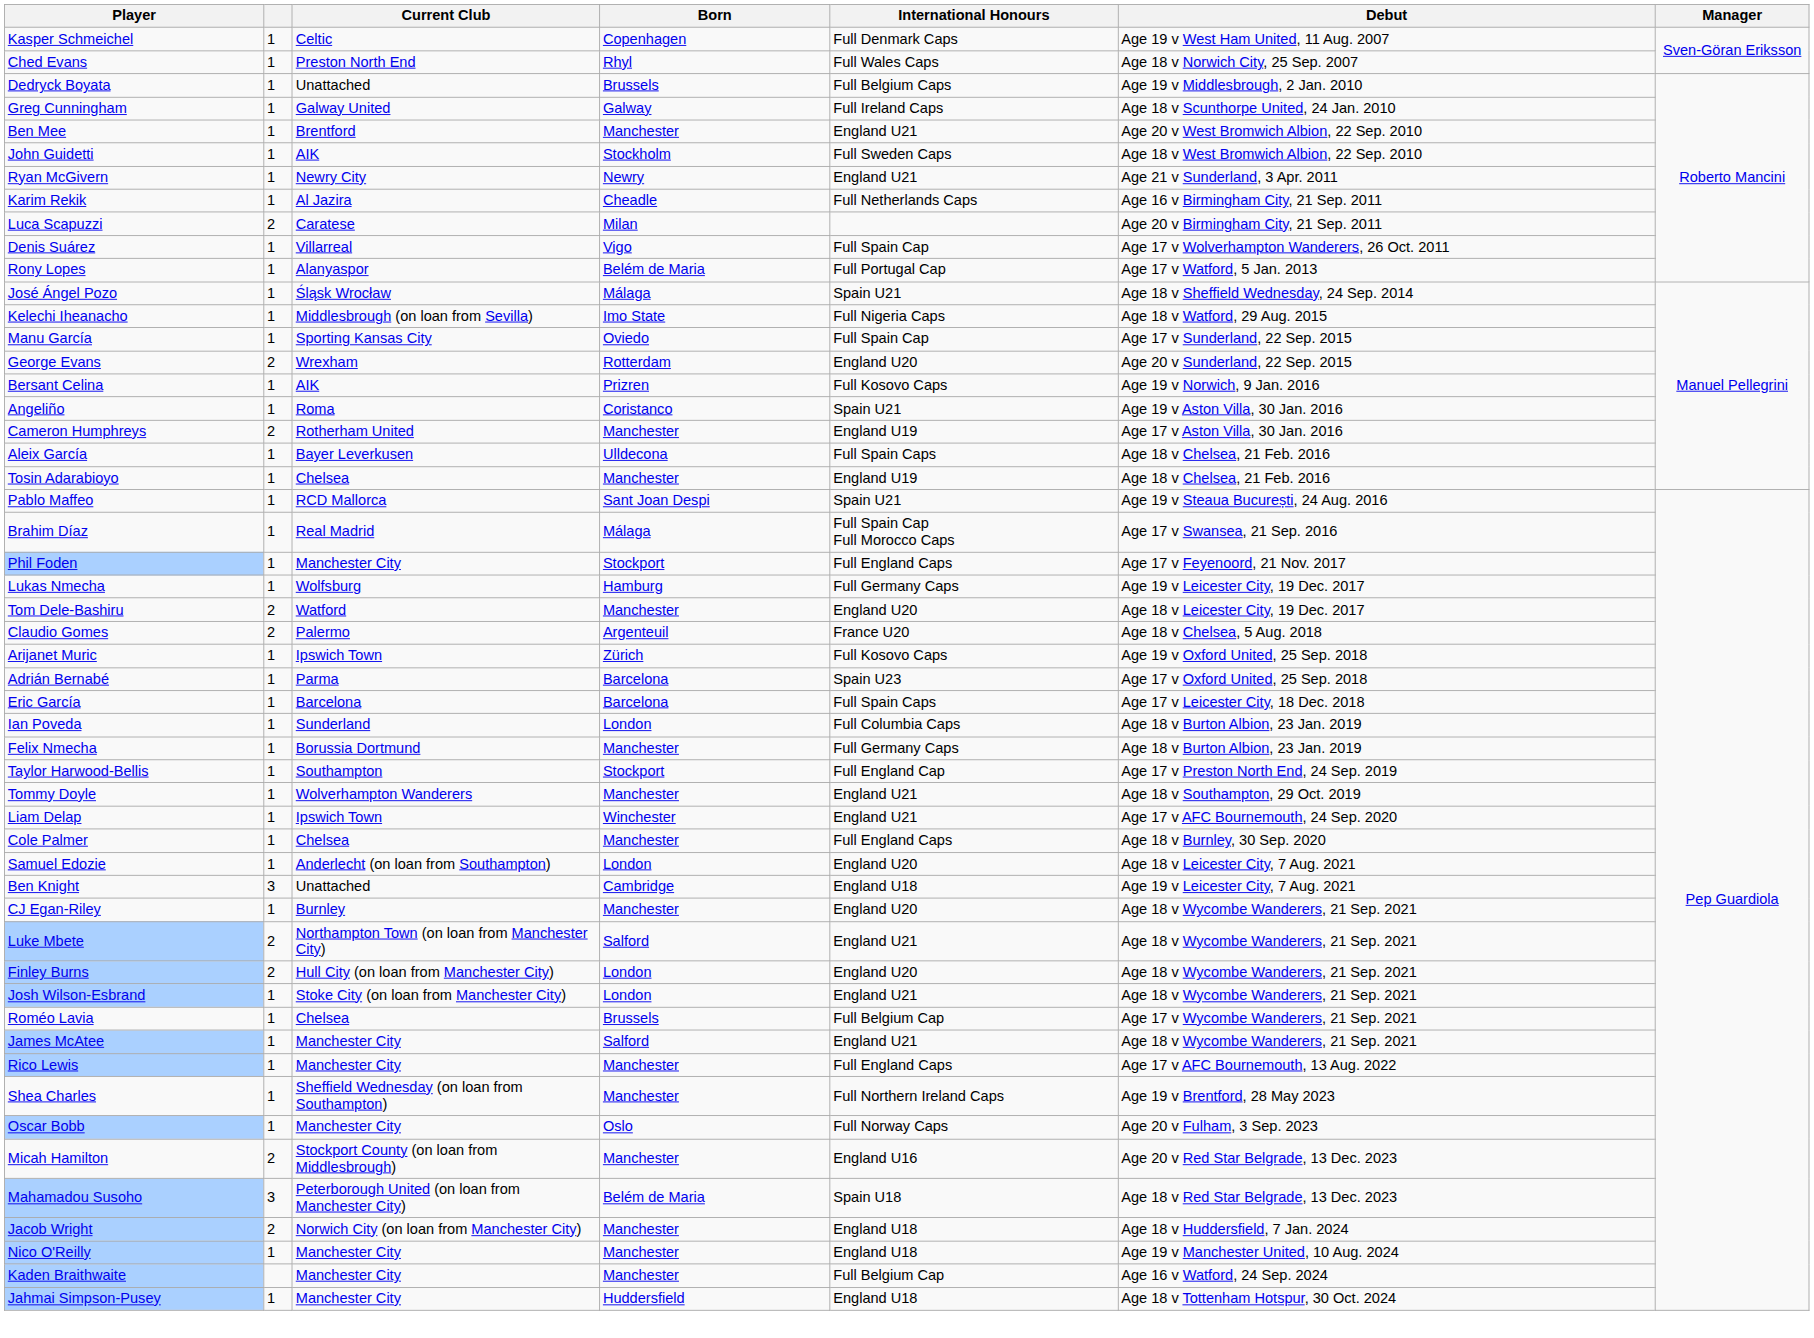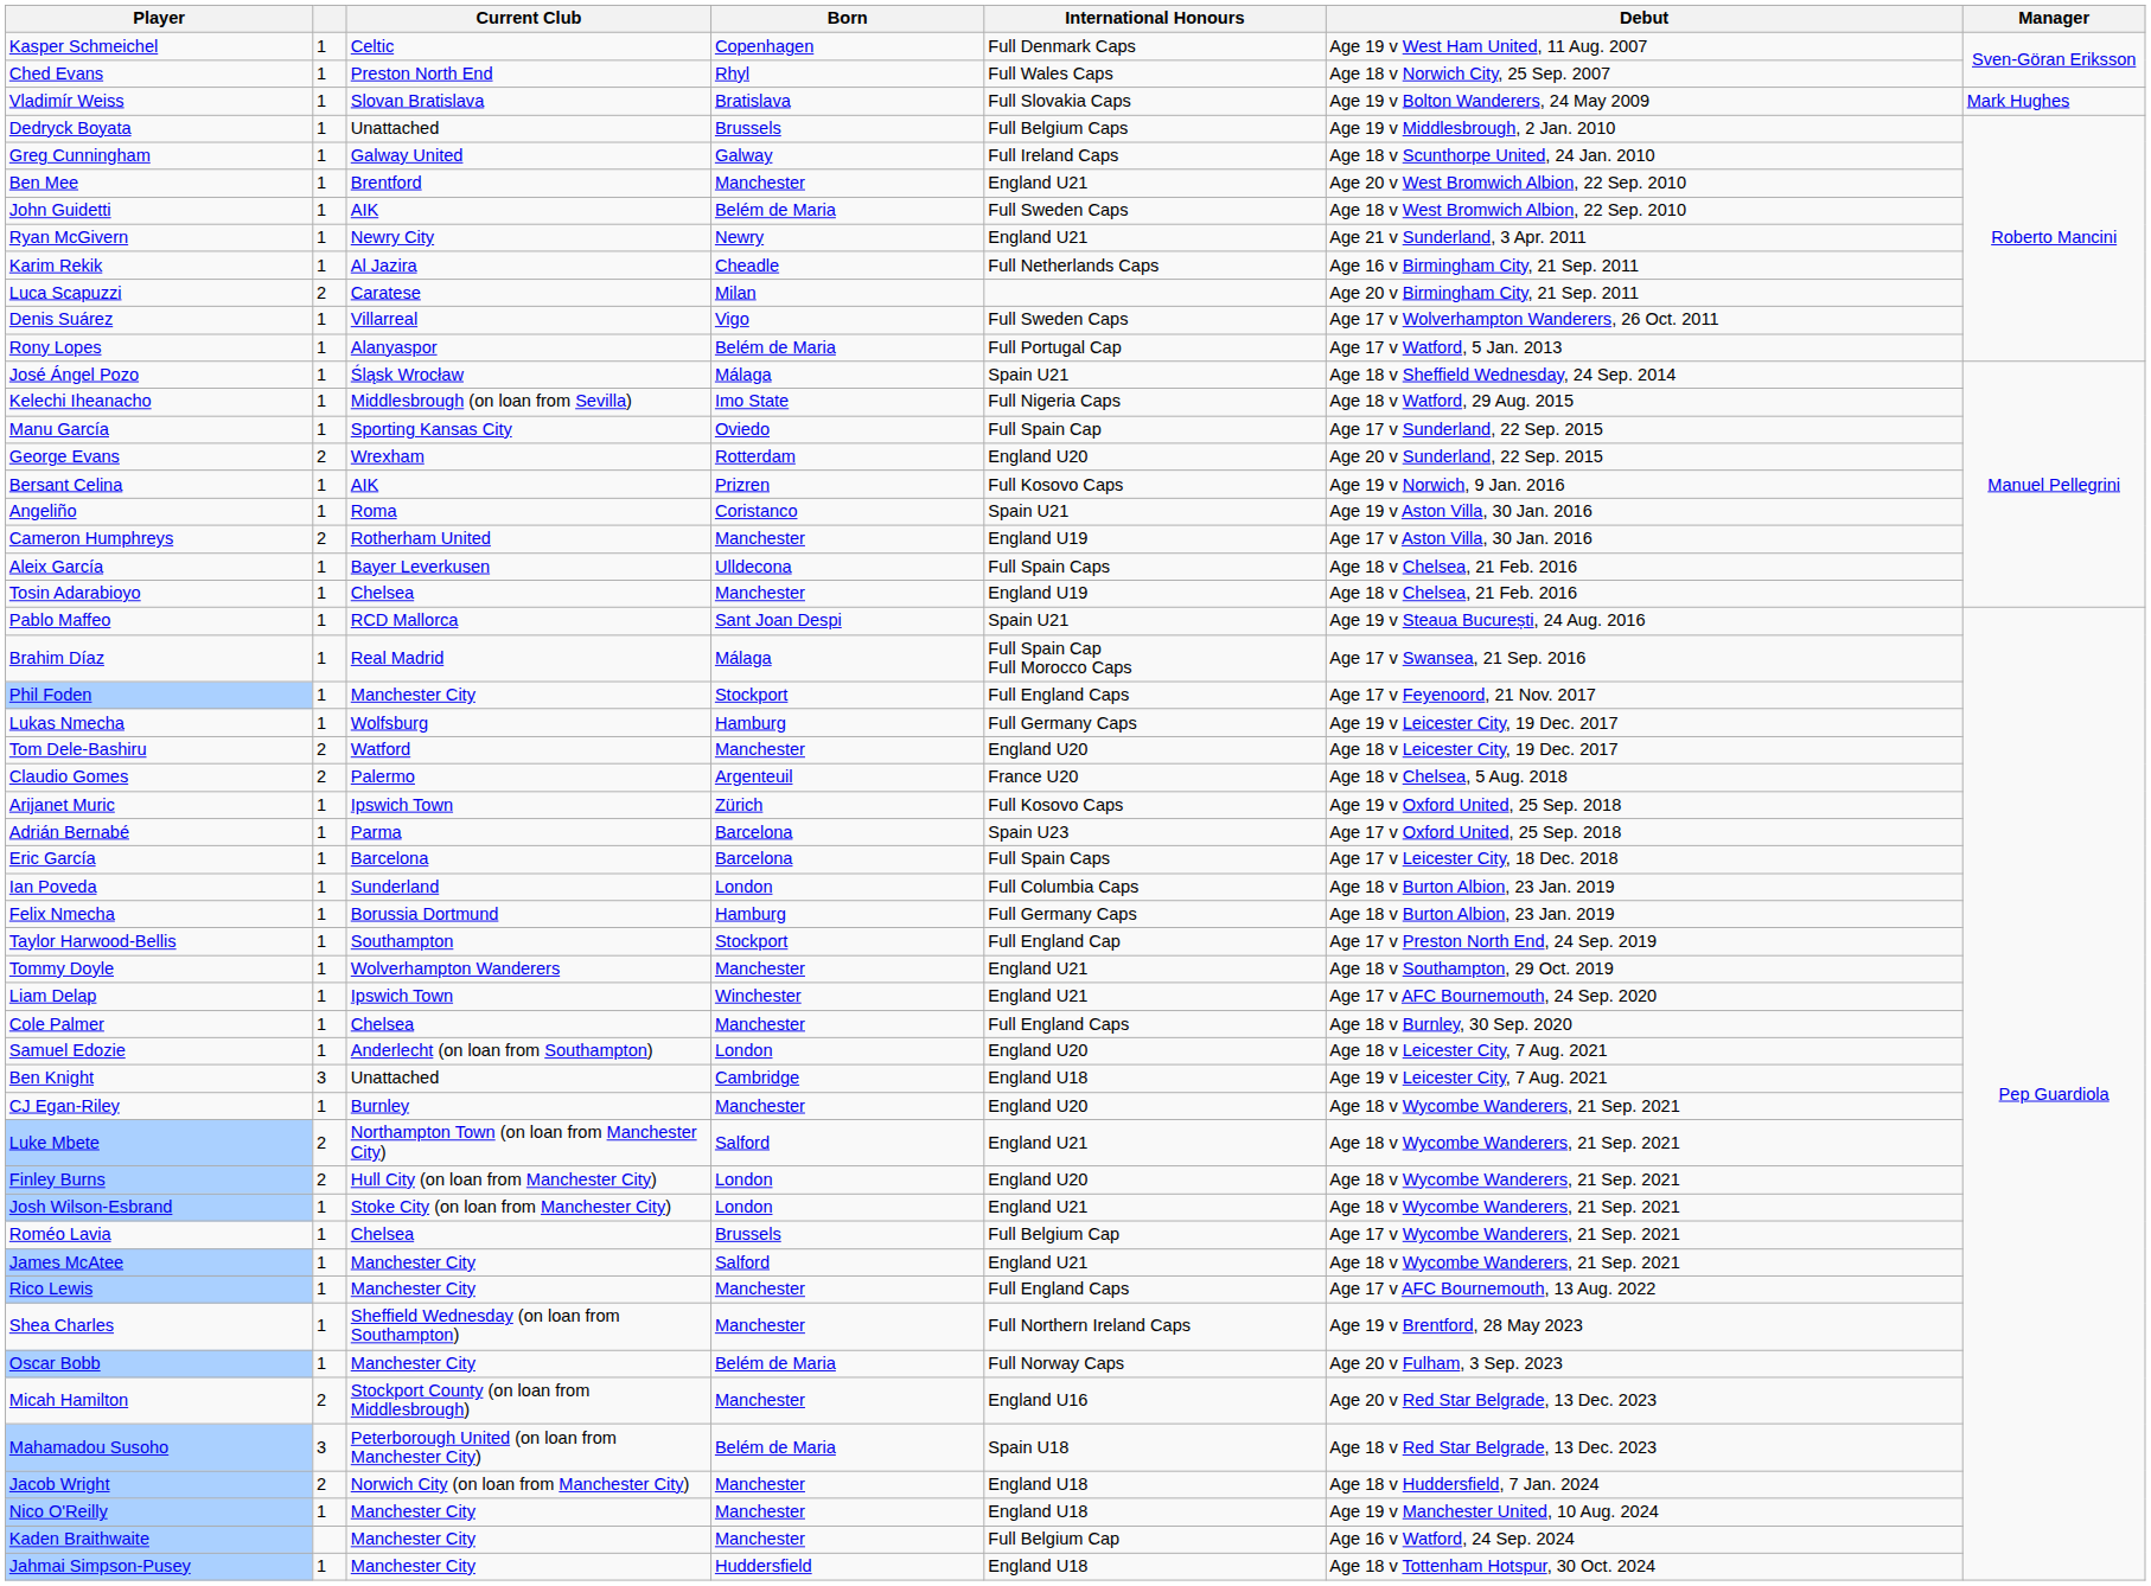 <table class="wikitable" width="100%">
 <tr>
 <th width="13.5%">Player</th>
 <th width="1.5%"></th>
 <th width="16%">Current Club</th>
 <th width="12%">Born</th>
 <th width="15%">International Honours</th>
 <th width="28%">Debut</th>
 <th width="8%">Manager</th>
 </tr>
 <tr>
 <td><a href='#'>Kasper Schmeichel</a></td>
 <td> 1</td>
 <td> <a href='#'>Celtic</a></td>
 <td><a href='#'>Copenhagen</a></td>
 <td> Full Denmark Caps</td>
 <td>Age 19 v <a href='#'>West Ham United</a>, 11 Aug. 2007</td>
 <td rowspan="2" align="center"><a href='#'>Sven-Göran Eriksson</a></td>
 </tr>
 <tr>
 <td><a href='#'>Ched Evans</a></td>
 <td> 1</td>
 <td> <a href='#'>Preston North End</a></td>
 <td><a href='#'>Rhyl</a></td>
 <td> Full Wales Caps</td>
 <td>Age 18 v <a href='#'>Norwich City</a>, 25 Sep. 2007</td>
+</tr>
+<tr>
+<td><a href='#'>Vladimír Weiss</a></td>
+<td> 1</td>
+<td> <a href='#'>Slovan Bratislava</a></td>
+<td><a href='#'>Bratislava</a></td>
+<td> Full Slovakia Caps</td>
+<td>Age 19 v <a href='#'>Bolton Wanderers</a>, 24 May 2009</td>
+<td><a href='#'>Mark Hughes</a></td>
 </tr>
 <tr>
 <td><a href='#'>Dedryck Boyata</a></td>
 <td> 1</td>
 <td>Unattached</td>
 <td><a href='#'>Brussels</a></td>
 <td> Full Belgium Caps</td>
 <td>Age 19 v <a href='#'>Middlesbrough</a>, 2 Jan. 2010</td>
 <td rowspan="9" align="center"><a href='#'>Roberto Mancini</a></td>
 </tr>
 <tr>
 <td><a href='#'>Greg Cunningham</a></td>
 <td> 1</td>
 <td> <a href='#'>Galway United</a></td>
 <td><a href='#'>Galway</a></td>
 <td> Full Ireland Caps</td>
 <td>Age 18 v <a href='#'>Scunthorpe United</a>, 24 Jan. 2010</td>
 </tr>
 <tr>
 <td><a href='#'>Ben Mee</a></td>
 <td> 1</td>
 <td> <a href='#'>Brentford</a></td>
 <td><a href='#'>Manchester</a></td>
 <td> England U21</td>
 <td>Age 20 v <a href='#'>West Bromwich Albion</a>, 22 Sep. 2010</td>
 </tr>
 <tr>
 <td><a href='#'>John Guidetti</a></td>
 <td> 1</td>
 <td> <a href='#'>AIK</a></td>
-<td><a href='#'>Stockholm</a></td>
+<td><a href='#'>Belém de Maria</a></td>
 <td> Full Sweden Caps</td>
 <td>Age 18 v <a href='#'>West Bromwich Albion</a>, 22 Sep. 2010</td>
 </tr>
 <tr>
 <td><a href='#'>Ryan McGivern</a></td>
 <td> 1</td>
 <td> <a href='#'>Newry City</a></td>
 <td><a href='#'>Newry</a></td>
 <td> England U21</td>
 <td>Age 21 v <a href='#'>Sunderland</a>, 3 Apr. 2011</td>
 </tr>
 <tr>
 <td><a href='#'>Karim Rekik</a></td>
 <td> 1</td>
 <td> <a href='#'>Al Jazira</a></td>
 <td><a href='#'>Cheadle</a></td>
 <td> Full Netherlands Caps</td>
 <td>Age 16 v <a href='#'>Birmingham City</a>, 21 Sep. 2011</td>
 </tr>
 <tr>
 <td><a href='#'>Luca Scapuzzi</a></td>
 <td> 2</td>
 <td> <a href='#'>Caratese</a></td>
 <td><a href='#'>Milan</a></td>
 <td></td>
 <td>Age 20 v <a href='#'>Birmingham City</a>, 21 Sep. 2011</td>
 </tr>
 <tr>
 <td><a href='#'>Denis Suárez</a></td>
 <td> 1</td>
 <td> <a href='#'>Villarreal</a></td>
 <td><a href='#'>Vigo</a></td>
-<td> Full Spain Cap</td>
+<td> Full Sweden Caps</td>
 <td>Age 17 v <a href='#'>Wolverhampton Wanderers</a>, 26 Oct. 2011</td>
 </tr>
 <tr>
 <td><a href='#'>Rony Lopes</a></td>
 <td> 1</td>
 <td> <a href='#'>Alanyaspor</a></td>
 <td><a href='#'>Belém de Maria</a></td>
 <td> Full Portugal Cap</td>
 <td>Age 17 v <a href='#'>Watford</a>, 5 Jan. 2013</td>
 </tr>
 <tr>
 <td><a href='#'>José Ángel Pozo</a></td>
 <td> 1</td>
 <td> <a href='#'>Śląsk Wrocław</a></td>
 <td><a href='#'>Málaga</a></td>
 <td> Spain U21</td>
 <td>Age 18 v <a href='#'>Sheffield Wednesday</a>, 24 Sep. 2014</td>
 <td rowspan="9" align="center"><a href='#'>Manuel Pellegrini</a></td>
 </tr>
 <tr>
 <td><a href='#'>Kelechi Iheanacho</a></td>
 <td> 1</td>
 <td> <a href='#'>Middlesbrough</a> (on loan from  <a href='#'>Sevilla</a>)</td>
 <td><a href='#'>Imo State</a></td>
 <td> Full Nigeria Caps</td>
 <td>Age 18 v <a href='#'>Watford</a>, 29 Aug. 2015</td>
 </tr>
 <tr>
 <td><a href='#'>Manu García</a></td>
 <td> 1</td>
 <td> <a href='#'>Sporting Kansas City</a></td>
 <td><a href='#'>Oviedo</a></td>
 <td> Full Spain Cap</td>
 <td>Age 17 v <a href='#'>Sunderland</a>, 22 Sep. 2015</td>
 </tr>
 <tr>
 <td><a href='#'>George Evans</a></td>
 <td> 2</td>
 <td> <a href='#'>Wrexham</a></td>
 <td><a href='#'>Rotterdam</a></td>
 <td> England U20</td>
 <td>Age 20 v <a href='#'>Sunderland</a>, 22 Sep. 2015</td>
 </tr>
 <tr>
 <td><a href='#'>Bersant Celina</a></td>
 <td> 1</td>
 <td> <a href='#'>AIK</a></td>
 <td><a href='#'>Prizren</a></td>
 <td> Full Kosovo Caps</td>
 <td>Age 19 v <a href='#'>Norwich</a>, 9 Jan. 2016</td>
 </tr>
 <tr>
 <td><a href='#'>Angeliño</a></td>
 <td> 1</td>
 <td> <a href='#'>Roma</a></td>
 <td><a href='#'>Coristanco</a></td>
 <td>  Spain U21</td>
 <td>Age 19 v <a href='#'>Aston Villa</a>, 30 Jan. 2016</td>
 </tr>
 <tr>
 <td><a href='#'>Cameron Humphreys</a></td>
 <td> 2</td>
 <td> <a href='#'>Rotherham United</a></td>
 <td><a href='#'>Manchester</a></td>
 <td> England U19</td>
 <td>Age 17 v <a href='#'>Aston Villa</a>, 30 Jan. 2016</td>
 </tr>
 <tr>
 <td><a href='#'>Aleix García</a></td>
 <td> 1</td>
 <td> <a href='#'>Bayer Leverkusen</a></td>
 <td><a href='#'>Ulldecona</a></td>
 <td> Full Spain Caps</td>
 <td>Age 18 v <a href='#'>Chelsea</a>, 21 Feb. 2016</td>
 </tr>
 <tr>
 <td><a href='#'>Tosin Adarabioyo</a></td>
 <td> 1</td>
 <td> <a href='#'>Chelsea</a></td>
 <td><a href='#'>Manchester</a></td>
 <td> England U19</td>
 <td>Age 18 v <a href='#'>Chelsea</a>, 21 Feb. 2016</td>
 </tr>
 <tr>
 <td><a href='#'>Pablo Maffeo</a></td>
 <td> 1</td>
 <td> <a href='#'>RCD Mallorca</a></td>
 <td><a href='#'>Sant Joan Despi</a></td>
 <td>  Spain U21</td>
 <td>Age 19 v <a href='#'>Steaua București</a>, 24 Aug. 2016</td>
 <td rowspan="32" align="center"><a href='#'>Pep Guardiola</a></td>
 </tr>
 <tr>
 <td><a href='#'>Brahim Díaz</a></td>
 <td> 1</td>
 <td> <a href='#'>Real Madrid</a></td>
 <td><a href='#'>Málaga</a></td>
 <td> Full Spain Cap<br> Full Morocco Caps</td>
 <td>Age 17 v <a href='#'>Swansea</a>, 21 Sep. 2016</td>
 </tr>
 <tr>
 <td style="white-space:wrap; background:#AAD0FF;"><a href='#'>Phil Foden</a></td>
 <td> 1</td>
 <td> <a href='#'>Manchester City</a></td>
 <td><a href='#'>Stockport</a></td>
 <td> Full England Caps</td>
 <td>Age 17 v <a href='#'>Feyenoord</a>, 21 Nov. 2017</td>
 </tr>
 <tr>
 <td><a href='#'>Lukas Nmecha</a></td>
 <td> 1</td>
 <td> <a href='#'>Wolfsburg</a></td>
 <td><a href='#'>Hamburg</a></td>
 <td> Full Germany Caps</td>
 <td>Age 19 v <a href='#'>Leicester City</a>, 19 Dec. 2017</td>
 </tr>
 <tr>
 <td><a href='#'>Tom Dele-Bashiru</a></td>
 <td> 2</td>
 <td> <a href='#'>Watford</a></td>
 <td><a href='#'>Manchester</a></td>
 <td> England U20</td>
 <td>Age 18 v <a href='#'>Leicester City</a>, 19 Dec. 2017</td>
 </tr>
 <tr>
 <td><a href='#'>Claudio Gomes</a></td>
 <td> 2</td>
 <td> <a href='#'>Palermo</a></td>
 <td><a href='#'>Argenteuil</a></td>
 <td> France U20</td>
 <td>Age 18 v <a href='#'>Chelsea</a>, 5 Aug. 2018</td>
 </tr>
 <tr>
 <td><a href='#'>Arijanet Muric</a></td>
 <td> 1</td>
 <td> <a href='#'>Ipswich Town</a></td>
 <td><a href='#'>Zürich</a></td>
 <td> Full Kosovo Caps</td>
 <td>Age 19 v <a href='#'>Oxford United</a>, 25 Sep. 2018</td>
 </tr>
 <tr>
 <td><a href='#'>Adrián Bernabé</a></td>
 <td> 1</td>
 <td> <a href='#'>Parma</a></td>
 <td><a href='#'>Barcelona</a></td>
 <td> Spain U23</td>
 <td>Age 17 v <a href='#'>Oxford United</a>, 25 Sep. 2018</td>
 </tr>
 <tr>
 <td><a href='#'>Eric García</a></td>
 <td> 1</td>
 <td> <a href='#'>Barcelona</a></td>
 <td><a href='#'>Barcelona</a></td>
 <td> Full Spain Caps</td>
 <td>Age 17 v <a href='#'>Leicester City</a>, 18 Dec. 2018</td>
 </tr>
 <tr>
 <td><a href='#'>Ian Poveda</a></td>
 <td> 1</td>
 <td> <a href='#'>Sunderland</a></td>
 <td><a href='#'>London</a></td>
 <td> Full Columbia Caps</td>
 <td>Age 18 v <a href='#'>Burton Albion</a>, 23 Jan. 2019</td>
 </tr>
 <tr>
 <td><a href='#'>Felix Nmecha</a></td>
 <td> 1</td>
 <td> <a href='#'>Borussia Dortmund</a></td>
-<td><a href='#'>Manchester</a></td>
+<td><a href='#'>Hamburg</a></td>
 <td> Full Germany Caps</td>
 <td>Age 18 v <a href='#'>Burton Albion</a>, 23 Jan. 2019</td>
 </tr>
 <tr>
 <td><a href='#'>Taylor Harwood-Bellis</a></td>
 <td> 1</td>
 <td> <a href='#'>Southampton</a></td>
 <td><a href='#'>Stockport</a></td>
 <td> Full England Cap</td>
 <td>Age 17 v <a href='#'>Preston North End</a>, 24 Sep. 2019</td>
 </tr>
 <tr>
 <td><a href='#'>Tommy Doyle</a></td>
 <td> 1</td>
 <td> <a href='#'>Wolverhampton Wanderers</a></td>
 <td><a href='#'>Manchester</a></td>
 <td> England U21</td>
 <td>Age 18 v <a href='#'>Southampton</a>, 29 Oct. 2019</td>
 </tr>
 <tr>
 <td><a href='#'>Liam Delap</a></td>
 <td> 1</td>
 <td>  <a href='#'>Ipswich Town</a></td>
 <td><a href='#'>Winchester</a></td>
 <td> England U21</td>
 <td>Age 17 v <a href='#'>AFC Bournemouth</a>, 24 Sep. 2020</td>
 </tr>
 <tr>
 <td><a href='#'>Cole Palmer</a></td>
 <td> 1</td>
 <td> <a href='#'>Chelsea</a></td>
 <td><a href='#'>Manchester</a></td>
 <td> Full England Caps</td>
 <td>Age 18 v <a href='#'>Burnley</a>, 30 Sep. 2020</td>
 </tr>
 <tr>
 <td><a href='#'>Samuel Edozie</a></td>
 <td> 1</td>
 <td> <a href='#'>Anderlecht</a> (on loan from  <a href='#'>Southampton</a>)</td>
 <td><a href='#'>London</a></td>
 <td> England U20</td>
 <td>Age 18 v <a href='#'>Leicester City</a>, 7 Aug. 2021</td>
 </tr>
 <tr>
 <td><a href='#'>Ben Knight</a></td>
 <td> 3</td>
 <td>Unattached</td>
 <td><a href='#'>Cambridge</a></td>
 <td> England U18</td>
 <td>Age 19 v <a href='#'>Leicester City</a>, 7 Aug. 2021</td>
 </tr>
 <tr>
 <td><a href='#'>CJ Egan-Riley</a></td>
 <td> 1</td>
 <td> <a href='#'>Burnley</a></td>
 <td><a href='#'>Manchester</a></td>
 <td> England U20</td>
 <td>Age 18 v <a href='#'>Wycombe Wanderers</a>, 21 Sep. 2021</td>
 </tr>
 <tr>
 <td style="white-space:wrap; background:#AAD0FF;"><a href='#'>Luke Mbete</a></td>
 <td> 2</td>
 <td> <a href='#'>Northampton Town</a> (on loan from <a href='#'>Manchester City</a>)</td>
 <td><a href='#'>Salford</a></td>
 <td> England U21</td>
 <td>Age 18 v <a href='#'>Wycombe Wanderers</a>, 21 Sep. 2021</td>
 </tr>
 <tr>
 <td style="white-space:wrap; background:#AAD0FF;"><a href='#'>Finley Burns</a></td>
 <td> 2</td>
 <td> <a href='#'>Hull City</a> (on loan from <a href='#'>Manchester City</a>)</td>
 <td><a href='#'>London</a></td>
 <td> England U20</td>
 <td>Age 18 v <a href='#'>Wycombe Wanderers</a>, 21 Sep. 2021</td>
 </tr>
 <tr>
 <td style="white-space:wrap; background:#AAD0FF;"><a href='#'>Josh Wilson-Esbrand</a></td>
 <td> 1</td>
 <td> <a href='#'>Stoke City</a> (on loan from <a href='#'>Manchester City</a>)</td>
 <td><a href='#'>London</a></td>
 <td> England U21</td>
 <td>Age 18 v <a href='#'>Wycombe Wanderers</a>, 21 Sep. 2021</td>
 </tr>
 <tr>
 <td><a href='#'>Roméo Lavia</a></td>
 <td> 1</td>
 <td> <a href='#'>Chelsea</a></td>
 <td><a href='#'>Brussels</a></td>
 <td> Full Belgium Cap</td>
 <td>Age 17 v <a href='#'>Wycombe Wanderers</a>, 21 Sep. 2021</td>
 </tr>
 <tr>
 <td style="white-space:wrap; background:#AAD0FF;"><a href='#'>James McAtee</a></td>
 <td> 1</td>
 <td> <a href='#'>Manchester City</a></td>
 <td><a href='#'>Salford</a></td>
 <td> England U21</td>
 <td>Age 18 v <a href='#'>Wycombe Wanderers</a>, 21 Sep. 2021</td>
 </tr>
 <tr>
 <td style="white-space:wrap; background:#AAD0FF;"><a href='#'>Rico Lewis</a></td>
 <td> 1</td>
 <td> <a href='#'>Manchester City</a></td>
 <td><a href='#'>Manchester</a></td>
 <td> Full England Caps</td>
 <td>Age 17 v <a href='#'>AFC Bournemouth</a>, 13 Aug. 2022</td>
 </tr>
 <tr>
 <td><a href='#'>Shea Charles</a></td>
 <td> 1</td>
 <td> <a href='#'>Sheffield Wednesday</a> (on loan from <a href='#'>Southampton</a>)</td>
 <td><a href='#'>Manchester</a></td>
 <td> Full Northern Ireland Caps</td>
 <td>Age 19 v <a href='#'>Brentford</a>, 28 May 2023</td>
 </tr>
 <tr>
 <td style="white-space:wrap; background:#AAD0FF;"><a href='#'>Oscar Bobb</a></td>
 <td> 1</td>
 <td> <a href='#'>Manchester City</a></td>
-<td><a href='#'>Oslo</a></td>
+<td><a href='#'>Belém de Maria</a></td>
 <td> Full Norway Caps</td>
 <td>Age 20 v <a href='#'>Fulham</a>, 3 Sep. 2023</td>
 </tr>
 <tr>
 <td><a href='#'>Micah Hamilton</a></td>
 <td> 2</td>
 <td> <a href='#'>Stockport County</a> (on loan from <a href='#'>Middlesbrough</a>)</td>
 <td><a href='#'>Manchester</a></td>
 <td> England U16</td>
 <td>Age 20 v <a href='#'>Red Star Belgrade</a>, 13 Dec. 2023</td>
 </tr>
 <tr>
 <td style="white-space:wrap; background:#AAD0FF;"><a href='#'>Mahamadou Susoho</a></td>
 <td> 3</td>
 <td> <a href='#'>Peterborough United</a> (on loan from <a href='#'>Manchester City</a>)</td>
 <td><a href='#'>Belém de Maria</a></td>
 <td> Spain U18</td>
 <td>Age 18 v <a href='#'>Red Star Belgrade</a>, 13 Dec. 2023</td>
 </tr>
 <tr>
 <td style="white-space:wrap; background:#AAD0FF;"><a href='#'>Jacob Wright</a></td>
 <td> 2</td>
 <td> <a href='#'>Norwich City</a> (on loan from <a href='#'>Manchester City</a>)</td>
 <td><a href='#'>Manchester</a></td>
 <td> England U18</td>
 <td>Age 18 v <a href='#'>Huddersfield</a>, 7 Jan. 2024</td>
 </tr>
 <tr>
 <td style="white-space:wrap; background:#AAD0FF;"><a href='#'>Nico O'Reilly</a></td>
 <td> 1</td>
 <td> <a href='#'>Manchester City</a></td>
 <td><a href='#'>Manchester</a></td>
 <td> England U18</td>
 <td>Age 19 v <a href='#'>Manchester United</a>, 10 Aug. 2024</td>
 </tr>
 <tr>
 <td style="white-space:wrap; background:#AAD0FF;"><a href='#'>Kaden Braithwaite</a></td>
 <td></td>
 <td> <a href='#'>Manchester City</a></td>
 <td><a href='#'>Manchester</a></td>
 <td> Full Belgium Cap</td>
 <td>Age 16 v <a href='#'>Watford</a>, 24 Sep. 2024</td>
 </tr>
 <tr>
 <td style="white-space:wrap; background:#AAD0FF;"><a href='#'>Jahmai Simpson-Pusey</a></td>
 <td> 1</td>
 <td> <a href='#'>Manchester City</a></td>
 <td><a href='#'>Huddersfield</a></td>
 <td> England U18</td>
 <td>Age 18 v <a href='#'>Tottenham Hotspur</a>, 30 Oct. 2024</td>
 </tr>
 </table>
